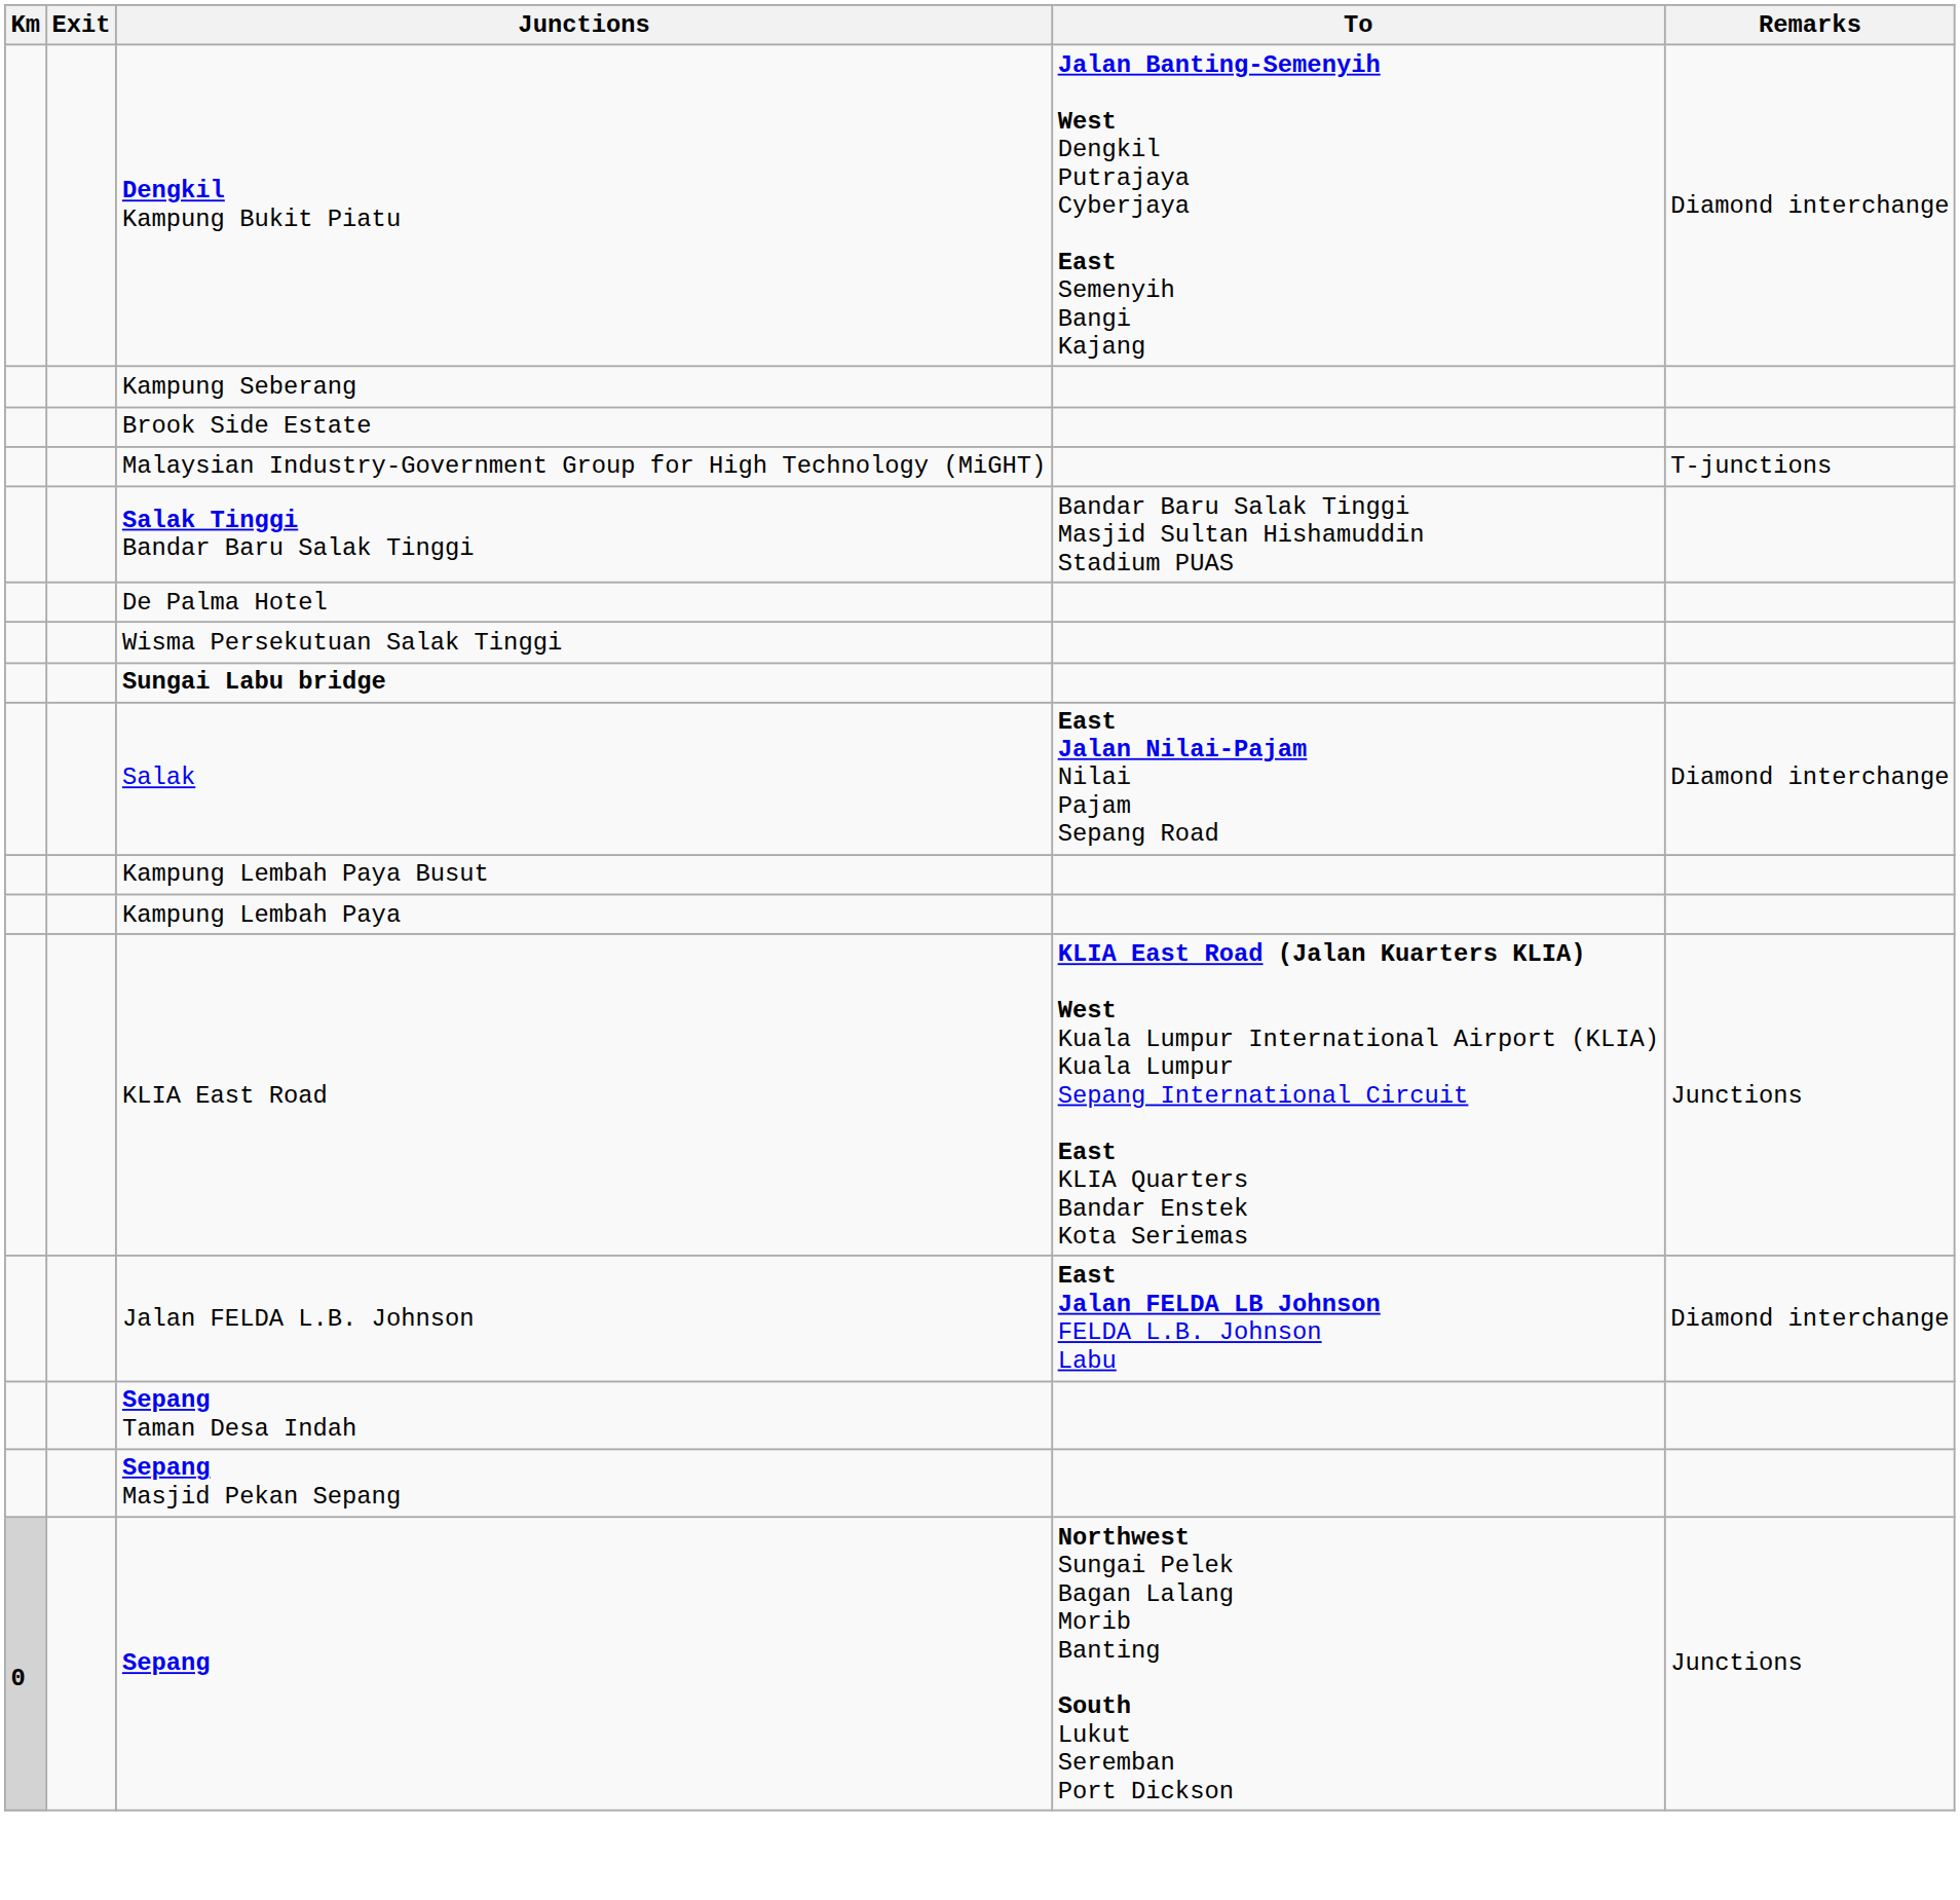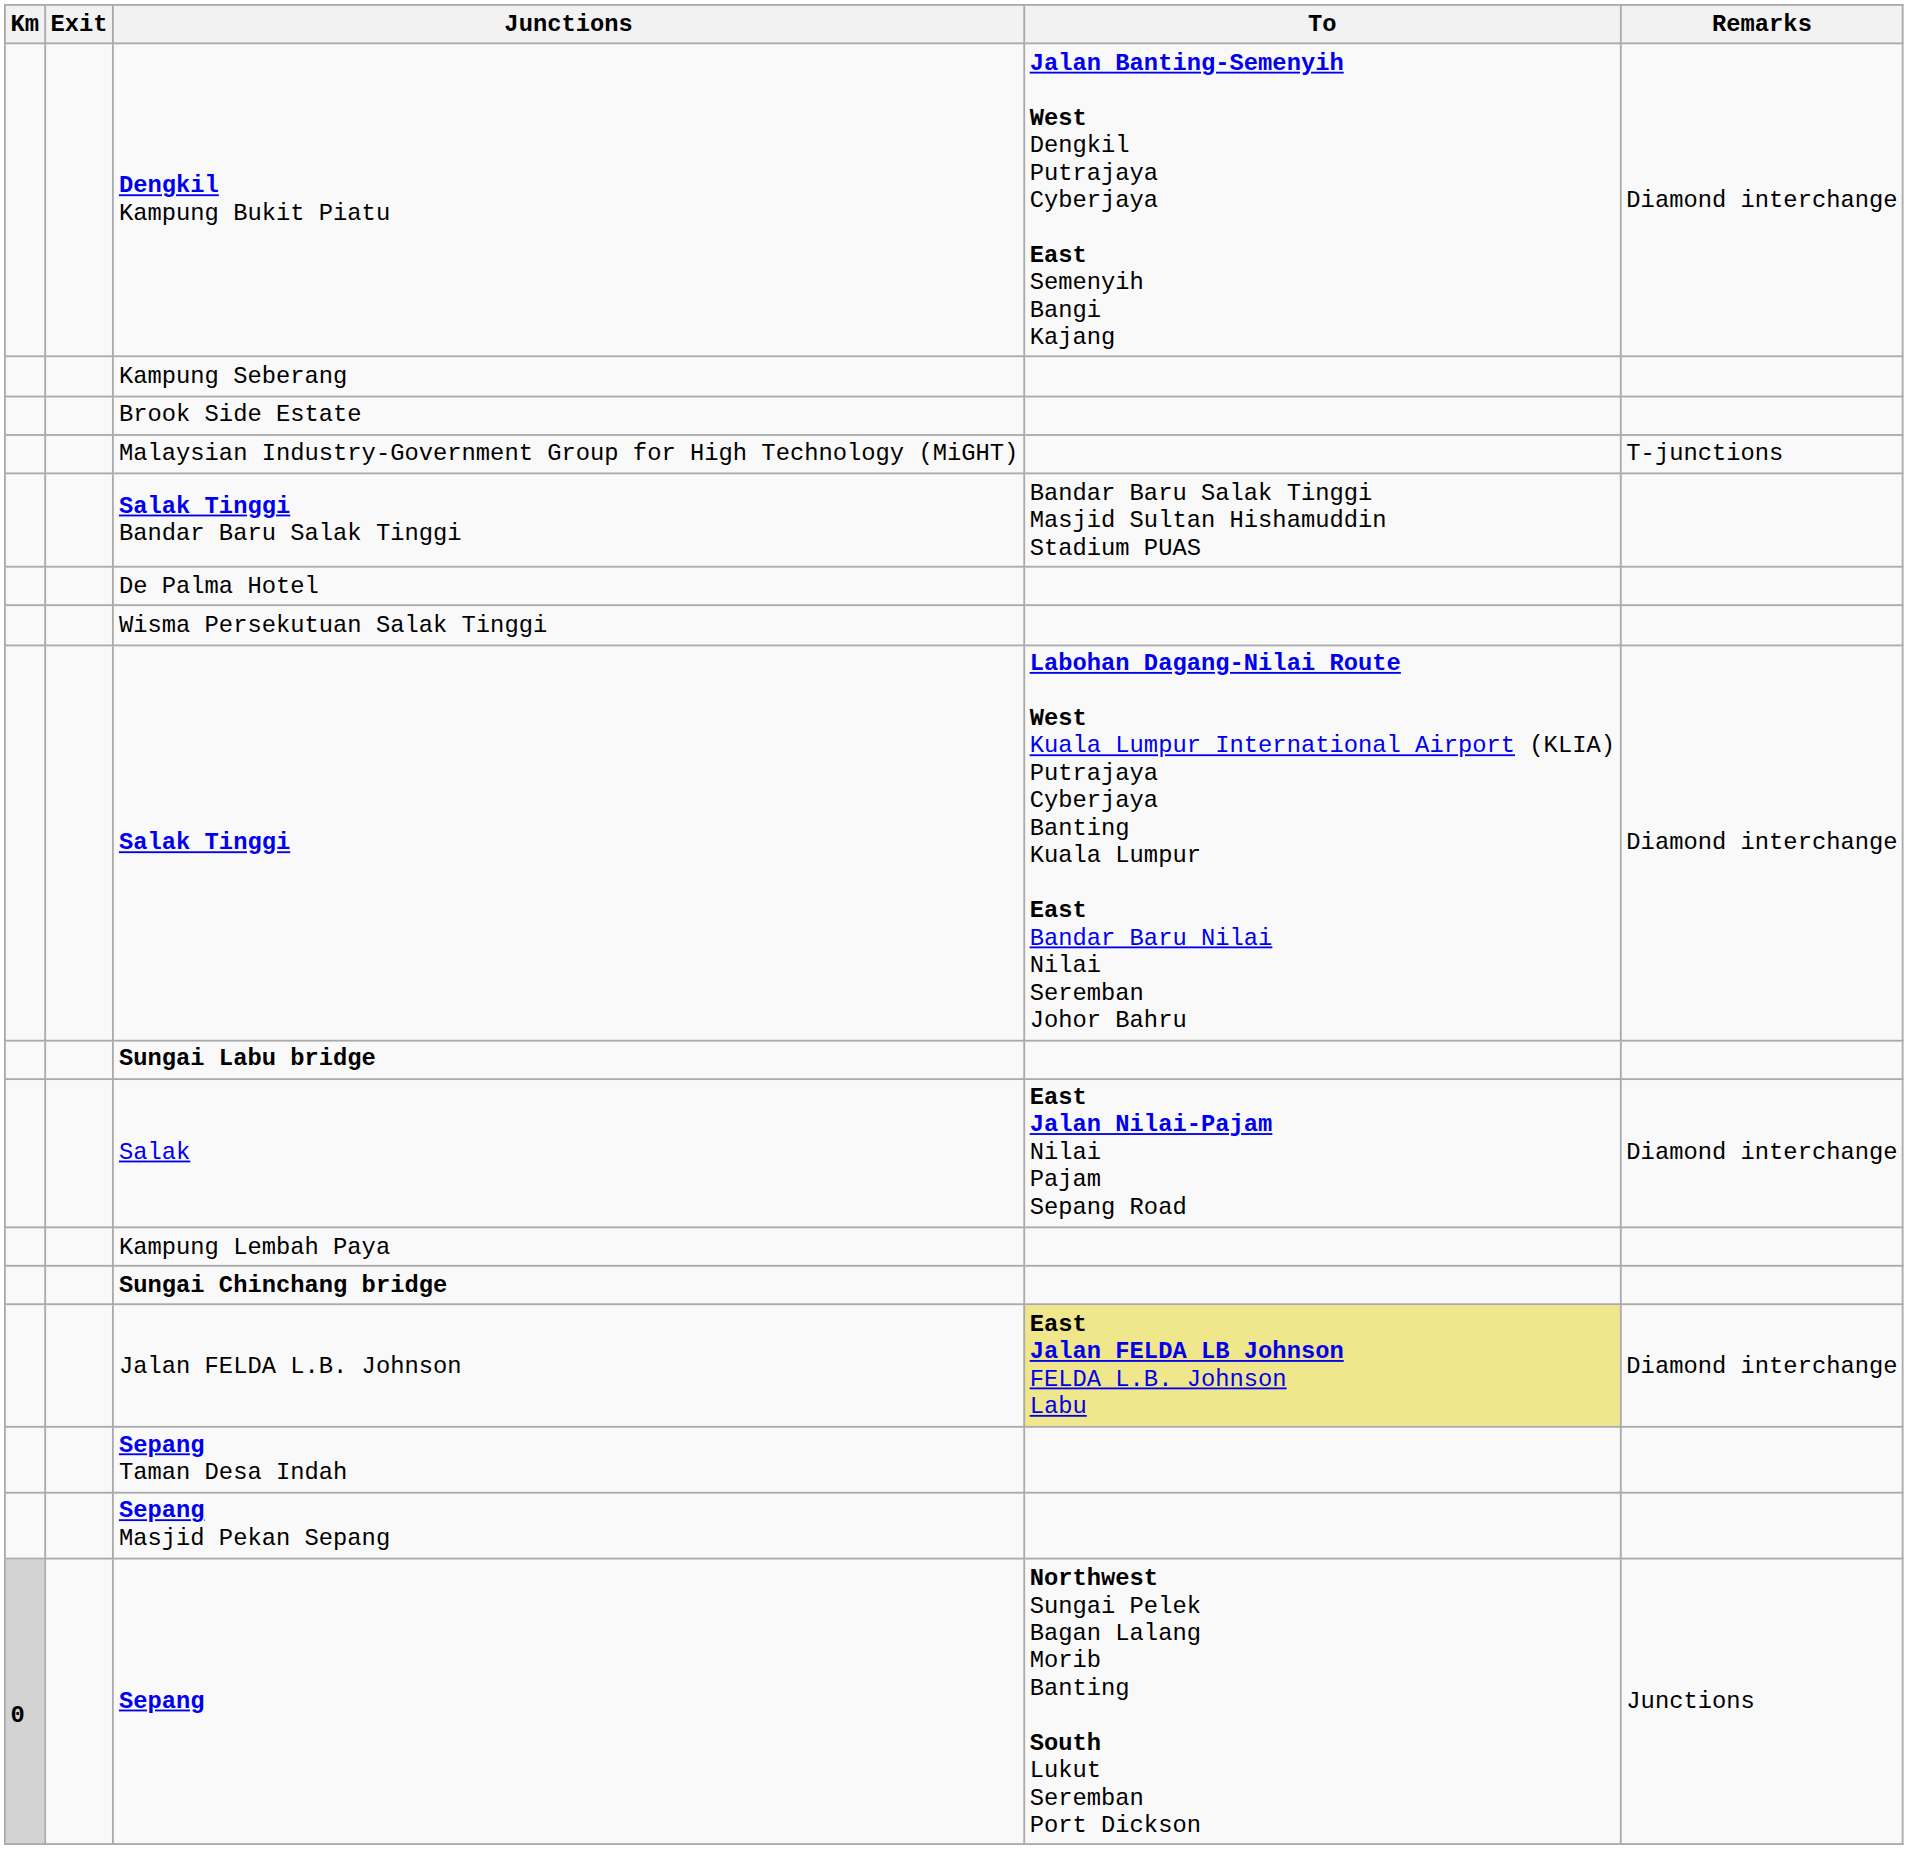 <table class="wikitable">
 <tr>
 <th>Km</th>
 <th>Exit</th>
 <th>Junctions</th>
 <th>To</th>
 <th>Remarks</th>
 </tr>
 <tr>
 <td></td>
 <td></td>
 <td><strong><a href='#'>Dengkil</a></strong><br>Kampung Bukit Piatu</td>
 <td> <strong><a href='#'>Jalan Banting-Semenyih</a></strong><br><br><strong>West</strong><br>Dengkil<br>Putrajaya<br>Cyberjaya<br><br><strong>East</strong><br>Semenyih<br>Bangi<br>Kajang</td>
 <td>Diamond interchange</td>
 </tr>
 <tr>
 <td></td>
 <td></td>
 <td>Kampung Seberang</td>
 <td></td>
 <td></td>
 </tr>
 <tr>
 <td></td>
 <td></td>
 <td>Brook Side Estate</td>
 <td></td>
 <td></td>
 </tr>
 <tr>
 <td></td>
 <td></td>
 <td>Malaysian Industry-Government Group for High Technology (MiGHT)</td>
 <td></td>
 <td>T-junctions</td>
 </tr>
 <tr>
 <td></td>
 <td></td>
 <td><strong><a href='#'>Salak Tinggi</a></strong><br>Bandar Baru Salak Tinggi</td>
 <td>Bandar Baru Salak Tinggi<br>Masjid Sultan Hishamuddin<br>Stadium PUAS</td>
 <td></td>
 </tr>
 <tr>
 <td></td>
 <td></td>
 <td>De Palma Hotel</td>
 <td></td>
 <td></td>
 </tr>
 <tr>
 <td></td>
 <td></td>
 <td>Wisma Persekutuan Salak Tinggi</td>
 <td></td>
 <td></td>
 </tr>
 <tr>
 <td></td>
 <td></td>
+<td><strong><a href='#'>Salak Tinggi</a></strong></td>
+<td> <strong><a href='#'>Labohan Dagang-Nilai Route</a></strong><br><br><strong>West</strong><br> <a href='#'>Kuala Lumpur International Airport</a> (KLIA) <br> Putrajaya<br> Cyberjaya<br> Banting<br>  Kuala Lumpur<br><br><strong>East</strong><br> <a href='#'>Bandar Baru Nilai</a><br> Nilai<br>  Seremban<br>  Johor Bahru</td>
+<td>Diamond interchange</td>
+</tr>
+<tr>
+<td></td>
+<td></td>
 <td><strong>Sungai Labu bridge</strong></td>
 <td></td>
 <td></td>
 </tr>
 <tr>
 <td></td>
 <td></td>
 <td><a href='#'>Salak</a></td>
 <td><strong>East</strong><br> <strong><a href='#'>Jalan Nilai-Pajam</a></strong><br> Nilai<br> Pajam<br> Sepang Road</td>
 <td>Diamond interchange</td>
 </tr>
 <tr>
 <td></td>
 <td></td>
-<td>Kampung Lembah Paya Busut</td>
-<td></td>
-<td></td>
-</tr>
-<tr>
-<td></td>
-<td></td>
 <td>Kampung Lembah Paya</td>
 <td></td>
 <td></td>
 </tr>
 <tr>
 <td></td>
 <td></td>
-<td>KLIA East Road</td>
-<td> <strong><a href='#'>KLIA East Road</a> (Jalan Kuarters KLIA)</strong><br><br><strong>West</strong><br> Kuala Lumpur International Airport (KLIA) <br>  Kuala Lumpur<br> <a href='#'>Sepang International Circuit</a><br><br><strong>East</strong><br> KLIA Quarters<br> Bandar Enstek<br> Kota Seriemas</td>
-<td>Junctions</td>
+<td><strong>Sungai Chinchang bridge</strong></td>
+<td></td>
+<td></td>
 </tr>
 <tr>
 <td></td>
 <td></td>
 <td>Jalan FELDA L.B. Johnson</td>
-<td><strong>East</strong><br> <strong><a href='#'>Jalan FELDA LB Johnson</a></strong><br> <a href='#'>FELDA L.B. Johnson</a><br> <a href='#'>Labu</a></td>
+<td style="background: khaki;"><strong>East</strong><br> <strong><a href='#'>Jalan FELDA LB Johnson</a></strong><br> <a href='#'>FELDA L.B. Johnson</a><br> <a href='#'>Labu</a></td>
 <td>Diamond interchange</td>
 </tr>
 <tr>
 <td></td>
 <td></td>
 <td><strong><a href='#'>Sepang</a></strong><br>Taman Desa Indah</td>
 <td></td>
 <td></td>
 </tr>
 <tr>
 <td></td>
 <td></td>
 <td><strong><a href='#'>Sepang</a></strong><br>Masjid Pekan Sepang</td>
 <td></td>
 <td></td>
 </tr>
 <tr>
 <td style="background: lightgrey;"><br><strong>0</strong></td>
 <td></td>
 <td><strong><a href='#'>Sepang</a></strong></td>
 <td><strong>Northwest</strong><br> Sungai Pelek<br> Bagan Lalang<br> Morib<br> Banting<br><br><strong>South</strong><br> Lukut<br> Seremban<br> Port Dickson</td>
 <td>Junctions</td>
 </tr>
 </table>
